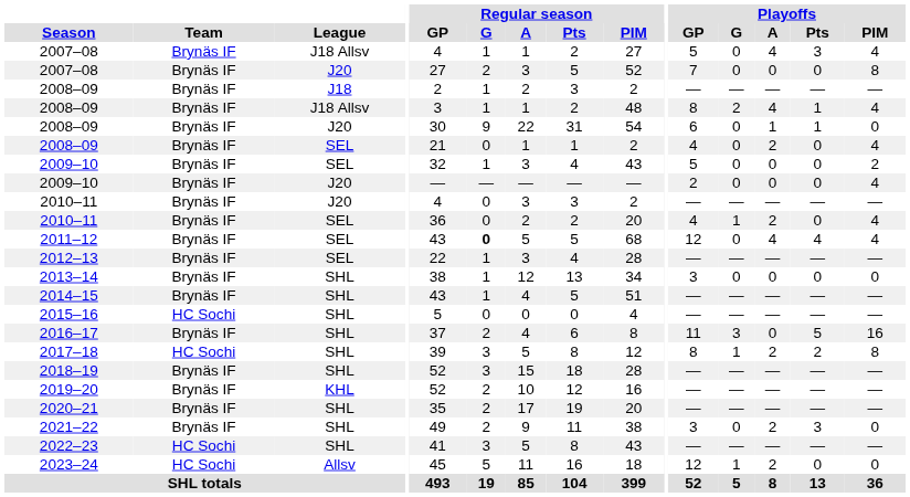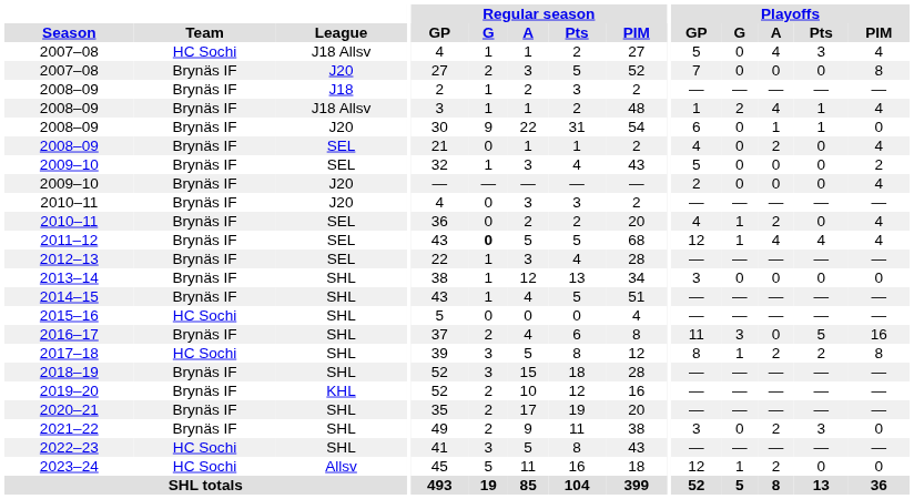 <table border="0" cellpadding="1" cellspacing="0" style="text-align:center; width:60em">
 <tr bgcolor="#e0e0e0">
 <th colspan="3" bgcolor="#ffffff"></th>
 <th rowspan="99" bgcolor="#ffffff"></th>
 <th colspan="5"><a href='#'>Regular season</a></th>
 <th rowspan="99" bgcolor="#ffffff"></th>
 <th colspan="5"><a href='#'>Playoffs</a></th>
 </tr>
 <tr bgcolor="#e0e0e0">
 <th><a href='#'>Season</a></th>
 <th>Team</th>
 <th>League</th>
 <th>GP</th>
 <th><a href='#'>G</a></th>
 <th><a href='#'>A</a></th>
 <th><a href='#'>Pts</a></th>
 <th><a href='#'>PIM</a></th>
 <th>GP</th>
 <th>G</th>
 <th>A</th>
 <th>Pts</th>
 <th>PIM</th>
 </tr>
 <tr>
 <td>2007–08</td>
-<td><a href='#'>Brynäs IF</a></td>
+<td><a href='#'>HC Sochi</a></td>
 <td>J18 Allsv</td>
 <td>4</td>
 <td>1</td>
 <td>1</td>
 <td>2</td>
 <td>27</td>
 <td>5</td>
 <td>0</td>
 <td>4</td>
 <td>3</td>
 <td>4</td>
 </tr>
 <tr bgcolor="#f0f0f0">
 <td>2007–08</td>
 <td>Brynäs IF</td>
 <td><a href='#'>J20</a></td>
 <td>27</td>
 <td>2</td>
 <td>3</td>
 <td>5</td>
 <td>52</td>
 <td>7</td>
 <td>0</td>
 <td>0</td>
 <td>0</td>
 <td>8</td>
 </tr>
 <tr>
 <td>2008–09</td>
 <td>Brynäs IF</td>
 <td><a href='#'>J18</a></td>
 <td>2</td>
 <td>1</td>
 <td>2</td>
 <td>3</td>
 <td>2</td>
 <td>—</td>
 <td>—</td>
 <td>—</td>
 <td>—</td>
 <td>—</td>
 </tr>
 <tr bgcolor="#f0f0f0">
 <td>2008–09</td>
 <td>Brynäs IF</td>
 <td>J18 Allsv</td>
 <td>3</td>
 <td>1</td>
 <td>1</td>
 <td>2</td>
 <td>48</td>
-<td>8</td>
+<td>1</td>
 <td>2</td>
 <td>4</td>
 <td>1</td>
 <td>4</td>
 </tr>
 <tr>
 <td>2008–09</td>
 <td>Brynäs IF</td>
 <td>J20</td>
 <td>30</td>
 <td>9</td>
 <td>22</td>
 <td>31</td>
 <td>54</td>
 <td>6</td>
 <td>0</td>
 <td>1</td>
 <td>1</td>
 <td>0</td>
 </tr>
 <tr bgcolor="#f0f0f0">
 <td><a href='#'>2008–09</a></td>
 <td>Brynäs IF</td>
 <td><a href='#'>SEL</a></td>
 <td>21</td>
 <td>0</td>
 <td>1</td>
 <td>1</td>
 <td>2</td>
 <td>4</td>
 <td>0</td>
 <td>2</td>
 <td>0</td>
 <td>4</td>
 </tr>
 <tr>
 <td><a href='#'>2009–10</a></td>
 <td>Brynäs IF</td>
 <td>SEL</td>
 <td>32</td>
 <td>1</td>
 <td>3</td>
 <td>4</td>
 <td>43</td>
 <td>5</td>
 <td>0</td>
 <td>0</td>
 <td>0</td>
 <td>2</td>
 </tr>
 <tr bgcolor="#f0f0f0">
 <td>2009–10</td>
 <td>Brynäs IF</td>
 <td>J20</td>
 <td>—</td>
 <td>—</td>
 <td>—</td>
 <td>—</td>
 <td>—</td>
 <td>2</td>
 <td>0</td>
 <td>0</td>
 <td>0</td>
 <td>4</td>
 </tr>
 <tr>
 <td>2010–11</td>
 <td>Brynäs IF</td>
 <td>J20</td>
 <td>4</td>
 <td>0</td>
 <td>3</td>
 <td>3</td>
 <td>2</td>
 <td>—</td>
 <td>—</td>
 <td>—</td>
 <td>—</td>
 <td>—</td>
 </tr>
 <tr bgcolor="#f0f0f0">
 <td><a href='#'>2010–11</a></td>
 <td>Brynäs IF</td>
 <td>SEL</td>
 <td>36</td>
 <td>0</td>
 <td>2</td>
 <td>2</td>
 <td>20</td>
 <td>4</td>
 <td>1</td>
 <td>2</td>
 <td>0</td>
 <td>4</td>
 </tr>
 <tr>
 <td><a href='#'>2011–12</a></td>
 <td>Brynäs IF</td>
 <td>SEL</td>
 <td>43</td>
 <td><strong>0</strong></td>
 <td>5</td>
 <td>5</td>
 <td>68</td>
 <td>12</td>
-<td>0</td>
+<td>1</td>
 <td>4</td>
 <td>4</td>
 <td>4</td>
 </tr>
 <tr bgcolor="#f0f0f0">
 <td><a href='#'>2012–13</a></td>
 <td>Brynäs IF</td>
 <td>SEL</td>
 <td>22</td>
 <td>1</td>
 <td>3</td>
 <td>4</td>
 <td>28</td>
 <td>—</td>
 <td>—</td>
 <td>—</td>
 <td>—</td>
 <td>—</td>
 </tr>
 <tr>
 <td><a href='#'>2013–14</a></td>
 <td>Brynäs IF</td>
 <td>SHL</td>
 <td>38</td>
 <td>1</td>
 <td>12</td>
 <td>13</td>
 <td>34</td>
 <td>3</td>
 <td>0</td>
 <td>0</td>
 <td>0</td>
 <td>0</td>
 </tr>
 <tr bgcolor="#f0f0f0">
 <td><a href='#'>2014–15</a></td>
 <td>Brynäs IF</td>
 <td>SHL</td>
 <td>43</td>
 <td>1</td>
 <td>4</td>
 <td>5</td>
 <td>51</td>
 <td>—</td>
 <td>—</td>
 <td>—</td>
 <td>—</td>
 <td>—</td>
 </tr>
 <tr>
 <td><a href='#'>2015–16</a></td>
 <td><a href='#'>HC Sochi</a></td>
 <td>SHL</td>
 <td>5</td>
 <td>0</td>
 <td>0</td>
 <td>0</td>
 <td>4</td>
 <td>—</td>
 <td>—</td>
 <td>—</td>
 <td>—</td>
 <td>—</td>
 </tr>
 <tr bgcolor="#f0f0f0">
 <td><a href='#'>2016–17</a></td>
 <td>Brynäs IF</td>
 <td>SHL</td>
 <td>37</td>
 <td>2</td>
 <td>4</td>
 <td>6</td>
 <td>8</td>
 <td>11</td>
 <td>3</td>
 <td>0</td>
 <td>5</td>
 <td>16</td>
 </tr>
 <tr>
 <td><a href='#'>2017–18</a></td>
 <td><a href='#'>HC Sochi</a></td>
 <td>SHL</td>
 <td>39</td>
 <td>3</td>
 <td>5</td>
 <td>8</td>
 <td>12</td>
 <td>8</td>
 <td>1</td>
 <td>2</td>
 <td>2</td>
 <td>8</td>
 </tr>
 <tr bgcolor="#f0f0f0">
 <td><a href='#'>2018–19</a></td>
 <td>Brynäs IF</td>
 <td>SHL</td>
 <td>52</td>
 <td>3</td>
 <td>15</td>
 <td>18</td>
 <td>28</td>
 <td>—</td>
 <td>—</td>
 <td>—</td>
 <td>—</td>
 <td>—</td>
 </tr>
 <tr>
 <td><a href='#'>2019–20</a></td>
 <td>Brynäs IF</td>
 <td><a href='#'>KHL</a></td>
 <td>52</td>
 <td>2</td>
 <td>10</td>
 <td>12</td>
 <td>16</td>
 <td>—</td>
 <td>—</td>
 <td>—</td>
 <td>—</td>
 <td>—</td>
 </tr>
 <tr bgcolor="#f0f0f0">
 <td><a href='#'>2020–21</a></td>
 <td>Brynäs IF</td>
 <td>SHL</td>
 <td>35</td>
 <td>2</td>
 <td>17</td>
 <td>19</td>
 <td>20</td>
 <td>—</td>
 <td>—</td>
 <td>—</td>
 <td>—</td>
 <td>—</td>
 </tr>
 <tr>
 <td><a href='#'>2021–22</a></td>
 <td>Brynäs IF</td>
 <td>SHL</td>
 <td>49</td>
 <td>2</td>
 <td>9</td>
 <td>11</td>
 <td>38</td>
 <td>3</td>
 <td>0</td>
 <td>2</td>
 <td>3</td>
 <td>0</td>
 </tr>
 <tr bgcolor="#f0f0f0">
 <td><a href='#'>2022–23</a></td>
 <td><a href='#'>HC Sochi</a></td>
 <td>SHL</td>
 <td>41</td>
 <td>3</td>
 <td>5</td>
 <td>8</td>
 <td>43</td>
 <td>—</td>
 <td>—</td>
 <td>—</td>
 <td>—</td>
 <td>—</td>
 </tr>
 <tr>
 <td><a href='#'>2023–24</a></td>
 <td><a href='#'>HC Sochi</a></td>
 <td><a href='#'>Allsv</a></td>
 <td>45</td>
 <td>5</td>
 <td>11</td>
 <td>16</td>
 <td>18</td>
 <td>12</td>
 <td>1</td>
 <td>2</td>
 <td>0</td>
 <td>0</td>
 </tr>
 <tr bgcolor="#e0e0e0">
 <th colspan="3">SHL totals</th>
 <th>493</th>
 <th>19</th>
 <th>85</th>
 <th>104</th>
 <th>399</th>
 <th>52</th>
 <th>5</th>
 <th>8</th>
 <th>13</th>
 <th>36</th>
 </tr>
 </table>
